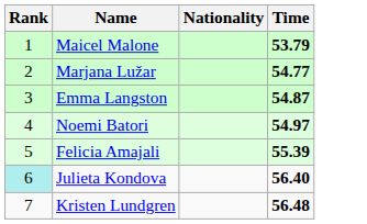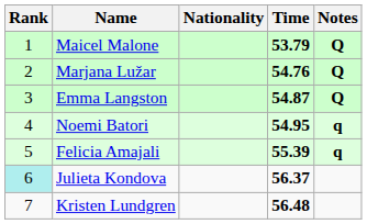 <table class="wikitable sortable" style="text-align:center">
 <tr>
 <th>Rank</th>
 <th>Name</th>
 <th>Nationality</th>
 <th>Time</th>
+<th>Notes</th>
 </tr>
 <tr bgcolor=ccffcc>
 <td>1</td>
 <td align=left><a href='#'>Maicel Malone</a></td>
 <td align=left></td>
 <td><strong>53.79</strong></td>
+<td><strong>Q</strong></td>
 </tr>
 <tr bgcolor=ccffcc>
 <td>2</td>
 <td align=left><a href='#'>Marjana Lužar</a></td>
 <td align=left></td>
-<td><strong>54.77</strong></td>
+<td><strong>54.76</strong></td>
+<td><strong>Q</strong></td>
 </tr>
 <tr bgcolor=ccffcc>
 <td>3</td>
 <td align=left><a href='#'>Emma Langston</a></td>
 <td align=left></td>
 <td><strong>54.87</strong></td>
+<td><strong>Q</strong></td>
 </tr>
 <tr bgcolor=ddffdd>
 <td>4</td>
 <td align=left><a href='#'>Noemi Batori</a></td>
 <td align=left></td>
-<td><strong>54.97</strong></td>
+<td><strong>54.95</strong></td>
+<td><strong>q</strong></td>
 </tr>
 <tr bgcolor=ddffdd>
 <td>5</td>
 <td align=left><a href='#'>Felicia Amajali</a></td>
 <td align=left></td>
 <td><strong>55.39</strong></td>
+<td><strong>q</strong></td>
 </tr>
 <tr>
 <td style="background: paleturquoise;">6</td>
 <td align=left><a href='#'>Julieta Kondova</a></td>
 <td align=left></td>
-<td><strong>56.40</strong></td>
+<td><strong>56.37</strong></td>
+<td></td>
 </tr>
 <tr>
 <td>7</td>
 <td align=left><a href='#'>Kristen Lundgren</a></td>
 <td align=left></td>
 <td><strong>56.48</strong></td>
+<td></td>
 </tr>
 </table>
